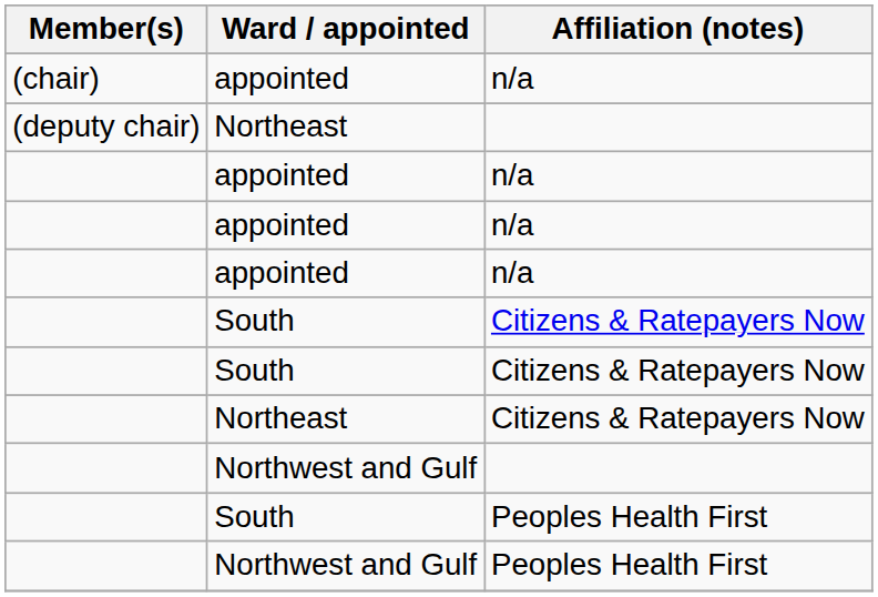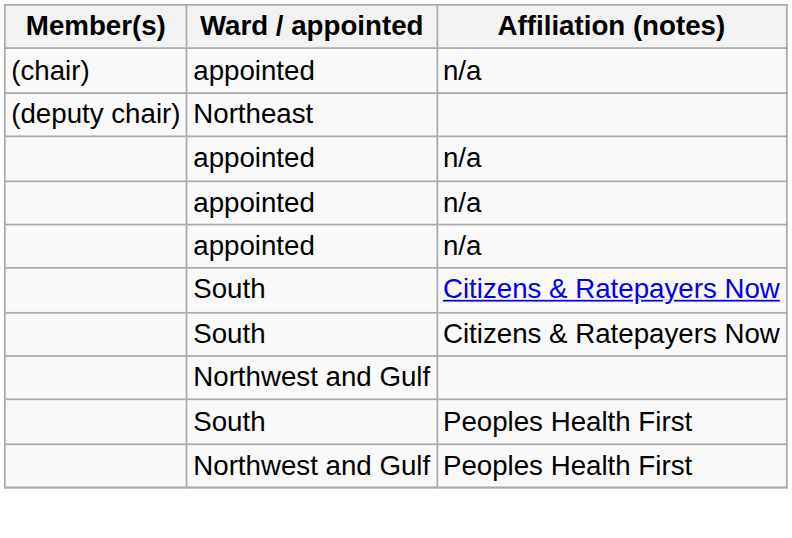 <table class="wikitable sortable">
 <tr>
 <th>Member(s)</th>
 <th>Ward / appointed</th>
 <th>Affiliation (notes)</th>
 </tr>
 <tr>
 <td> (chair)</td>
 <td>appointed</td>
 <td>n/a</td>
 </tr>
 <tr>
 <td> (deputy chair)</td>
 <td>Northeast</td>
 <td></td>
 </tr>
 <tr>
 <td></td>
 <td>appointed</td>
 <td>n/a</td>
 </tr>
 <tr>
 <td></td>
 <td>appointed</td>
 <td>n/a</td>
 </tr>
 <tr>
 <td></td>
 <td>appointed</td>
 <td>n/a</td>
 </tr>
 <tr>
 <td></td>
 <td>South</td>
 <td><a href='#'>Citizens & Ratepayers Now</a></td>
 </tr>
 <tr>
 <td></td>
 <td>South</td>
 <td>Citizens & Ratepayers Now</td>
 </tr>
 <tr>
 <td></td>
-<td>Northeast</td>
-<td>Citizens & Ratepayers Now</td>
-</tr>
-<tr>
-<td></td>
 <td>Northwest and Gulf</td>
 <td></td>
 </tr>
 <tr>
 <td></td>
 <td>South</td>
 <td>Peoples Health First</td>
 </tr>
 <tr>
 <td></td>
 <td>Northwest and Gulf</td>
 <td>Peoples Health First</td>
 </tr>
 <tr>
 </tr>
 </table>
